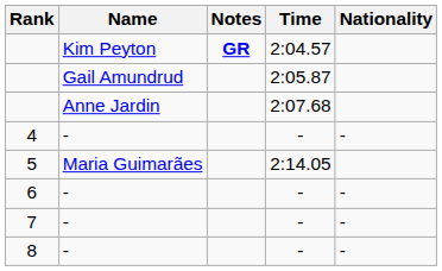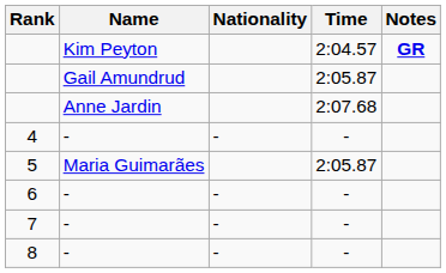 <table class="wikitable sortable" style="text-align:center">
 <tr>
 <th>Rank</th>
 <th>Name</th>
+<th>Nationality</th>
+<th>Time</th>
 <th>Notes</th>
-<th>Time</th>
-<th>Nationality</th>
 </tr>
 <tr>
 <td></td>
 <td align=left><a href='#'>Kim Peyton</a></td>
+<td align=left></td>
+<td>2:04.57</td>
 <td><strong><a href='#'>GR</a></strong></td>
-<td>2:04.57</td>
-<td align=left></td>
 </tr>
 <tr>
 <td></td>
 <td align=left><a href='#'>Gail Amundrud</a></td>
+<td align=left></td>
+<td>2:05.87</td>
 <td></td>
-<td>2:05.87</td>
-<td align=left></td>
 </tr>
 <tr>
 <td></td>
 <td align=left><a href='#'>Anne Jardin</a></td>
+<td align=left></td>
+<td>2:07.68</td>
 <td></td>
-<td>2:07.68</td>
-<td align=left></td>
 </tr>
 <tr>
 <td>4</td>
 <td align=left>-</td>
+<td align=left>-</td>
+<td>-</td>
 <td></td>
-<td>-</td>
-<td align=left>-</td>
 </tr>
 <tr>
 <td>5</td>
 <td align=left><a href='#'>Maria Guimarães</a></td>
+<td align=left></td>
+<td>2:05.87</td>
 <td></td>
-<td>2:14.05</td>
-<td align=left></td>
 </tr>
 <tr>
 <td>6</td>
 <td align=left>-</td>
+<td align=left>-</td>
+<td>-</td>
 <td></td>
-<td>-</td>
-<td align=left>-</td>
 </tr>
 <tr>
 <td>7</td>
 <td align=left>-</td>
+<td align=left>-</td>
+<td>-</td>
 <td></td>
-<td>-</td>
-<td align=left>-</td>
 </tr>
 <tr>
 <td>8</td>
 <td align=left>-</td>
+<td align=left>-</td>
+<td>-</td>
 <td></td>
-<td>-</td>
-<td align=left>-</td>
 </tr>
 </table>
